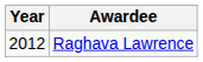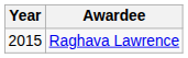 <table class="wikitable">
 <tr>
 <th>Year</th>
 <th>Awardee</th>
 </tr>
 <tr>
-<td>2012</td>
+<td>2015</td>
 <td><a href='#'>Raghava Lawrence</a></td>
 </tr>
 </table>
